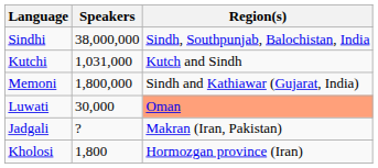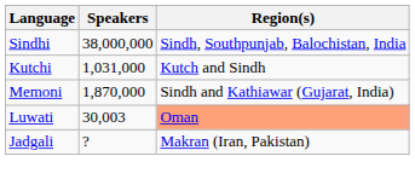 <table class = "wikitable sortable">
 <tr>
 <th>Language</th>
 <th>Speakers</th>
 <th>Region(s)</th>
 </tr>
 <tr>
 <td><a href='#'>Sindhi</a></td>
 <td>38,000,000</td>
 <td><a href='#'>Sindh</a>, <a href='#'>Southpunjab</a>, <a href='#'>Balochistan</a>, <a href='#'>India</a></td>
 </tr>
 <tr>
 <td><a href='#'>Kutchi</a></td>
 <td>1,031,000</td>
 <td><a href='#'>Kutch</a> and Sindh</td>
 </tr>
 <tr>
 <td><a href='#'>Memoni</a></td>
-<td>1,800,000</td>
+<td>1,870,000</td>
 <td>Sindh and <a href='#'>Kathiawar</a> (<a href='#'>Gujarat</a>, India)</td>
 </tr>
 <tr>
 <td><a href='#'>Luwati</a></td>
-<td>30,000</td>
+<td>30,003</td>
 <td style="background: lightsalmon;"><a href='#'>Oman</a></td>
 </tr>
 <tr>
 <td><a href='#'>Jadgali</a></td>
 <td>?</td>
 <td><a href='#'>Makran</a> (Iran, Pakistan)</td>
 </tr>
-<tr>
-<td><a href='#'>Kholosi</a></td>
-<td>1,800</td>
-<td><a href='#'>Hormozgan province</a> (Iran)</td>
-</tr>
 </table>
